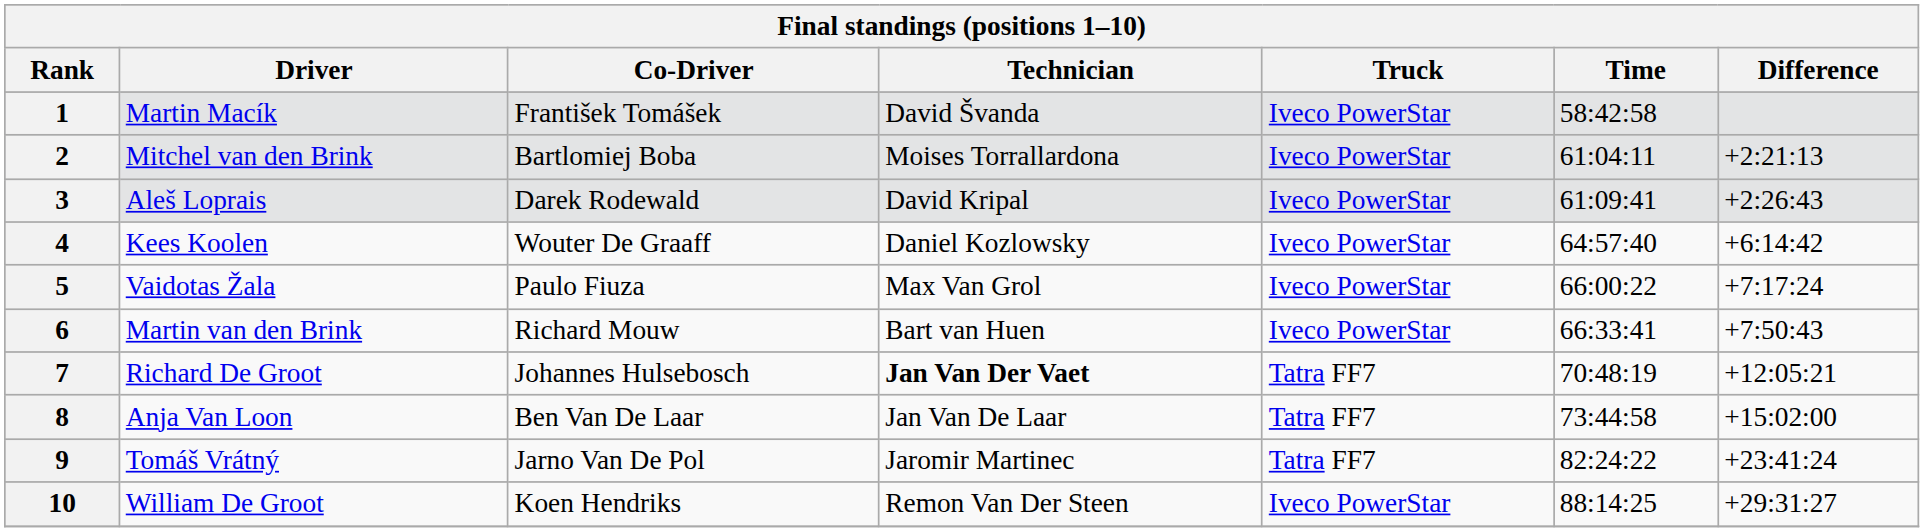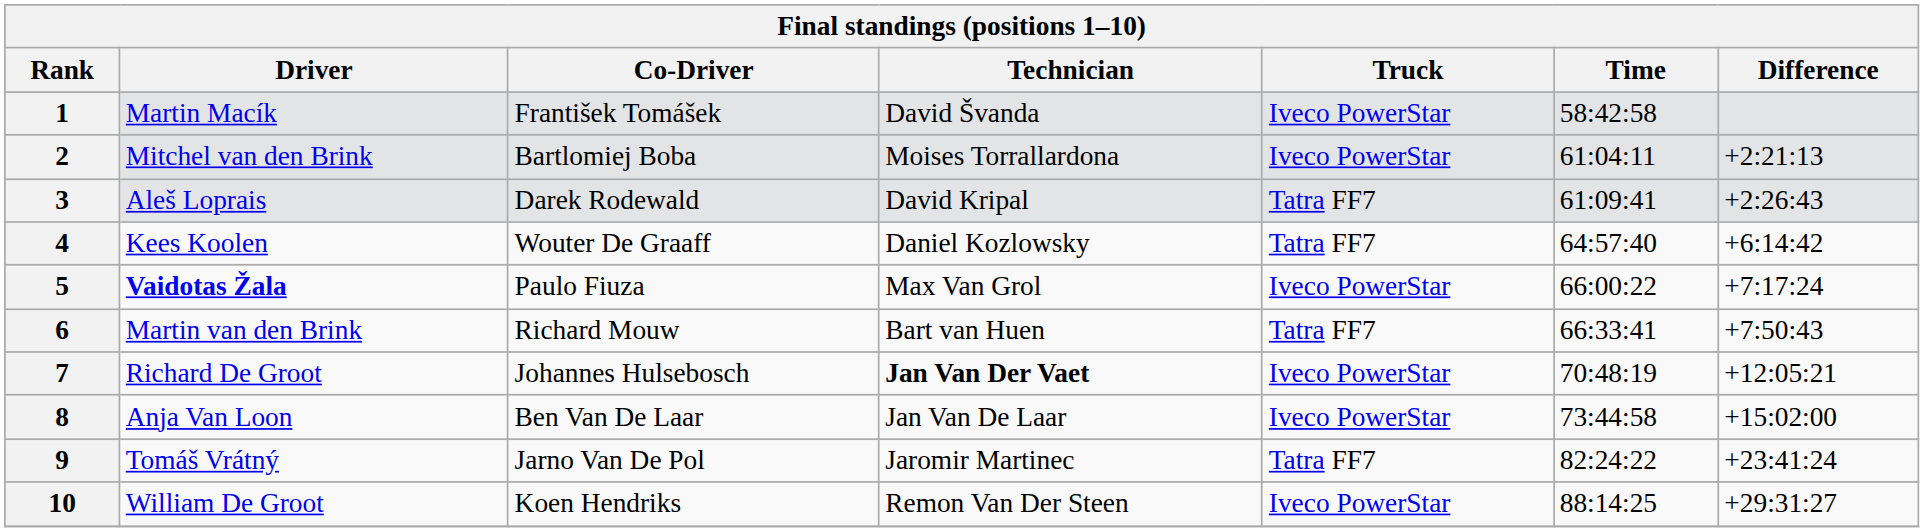 <table class="wikitable" style="width:70em;margin-bottom:0;">
 <tr>
 <th colspan=7>Final standings (positions 1–10)</th>
 </tr>
 <tr>
 <th>Rank</th>
 <th>Driver</th>
 <th>Co-Driver</th>
 <th>Technician</th>
 <th>Truck</th>
 <th>Time</th>
 <th>Difference</th>
 </tr>
 <tr style="background:#e3e4e5;">
 <th>1</th>
 <td> <a href='#'>Martin Macík</a></td>
 <td> František Tomášek</td>
 <td> David Švanda</td>
 <td><a href='#'>Iveco PowerStar</a></td>
 <td>58:42:58</td>
 <td></td>
 </tr>
 <tr style="background:#e3e4e5;">
 <th>2</th>
 <td> <a href='#'>Mitchel van den Brink</a></td>
 <td> Bartlomiej Boba</td>
 <td> Moises Torrallardona</td>
 <td><a href='#'>Iveco PowerStar</a></td>
 <td>61:04:11</td>
 <td>+2:21:13</td>
 </tr>
 <tr style="background:#e3e4e5;">
 <th>3</th>
 <td> <a href='#'>Aleš Loprais</a></td>
 <td> Darek Rodewald</td>
 <td> David Kripal</td>
-<td><a href='#'>Iveco PowerStar</a></td>
+<td><a href='#'>Tatra</a> FF7</td>
 <td>61:09:41</td>
 <td>+2:26:43</td>
 </tr>
 <tr>
 <th>4</th>
 <td> <a href='#'>Kees Koolen</a></td>
 <td> Wouter De Graaff</td>
 <td> Daniel Kozlowsky</td>
-<td><a href='#'>Iveco PowerStar</a></td>
+<td><a href='#'>Tatra</a> FF7</td>
 <td>64:57:40</td>
 <td>+6:14:42</td>
 </tr>
 <tr>
 <th>5</th>
-<td> <a href='#'>Vaidotas Žala</a></td>
+<td><strong> <a href='#'>Vaidotas Žala</a></strong></td>
 <td> Paulo Fiuza</td>
 <td> Max Van Grol</td>
 <td><a href='#'>Iveco PowerStar</a></td>
 <td>66:00:22</td>
 <td>+7:17:24</td>
 </tr>
 <tr>
 <th>6</th>
 <td> <a href='#'>Martin van den Brink</a></td>
 <td> Richard Mouw</td>
 <td> Bart van Huen</td>
-<td><a href='#'>Iveco PowerStar</a></td>
+<td><a href='#'>Tatra</a> FF7</td>
 <td>66:33:41</td>
 <td>+7:50:43</td>
 </tr>
 <tr>
 <th>7</th>
 <td> <a href='#'>Richard De Groot</a></td>
 <td> Johannes Hulsebosch</td>
 <td><strong> Jan Van Der Vaet</strong></td>
-<td><a href='#'>Tatra</a> FF7</td>
+<td><a href='#'>Iveco PowerStar</a></td>
 <td>70:48:19</td>
 <td>+12:05:21</td>
 </tr>
 <tr>
 <th>8</th>
 <td> <a href='#'>Anja Van Loon</a></td>
 <td> Ben Van De Laar</td>
 <td> Jan Van De Laar</td>
-<td><a href='#'>Tatra</a> FF7</td>
+<td><a href='#'>Iveco PowerStar</a></td>
 <td>73:44:58</td>
 <td>+15:02:00</td>
 </tr>
 <tr>
 <th>9</th>
 <td> <a href='#'>Tomáš Vrátný</a></td>
 <td> Jarno Van De Pol</td>
 <td> Jaromir Martinec</td>
 <td><a href='#'>Tatra</a> FF7</td>
 <td>82:24:22</td>
 <td>+23:41:24</td>
 </tr>
 <tr>
 <th>10</th>
 <td> <a href='#'>William De Groot</a></td>
 <td> Koen Hendriks</td>
 <td> Remon Van Der Steen</td>
 <td><a href='#'>Iveco PowerStar</a></td>
 <td>88:14:25</td>
 <td>+29:31:27</td>
 </tr>
 <tr>
 </tr>
 </table>
